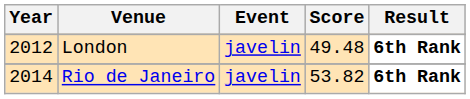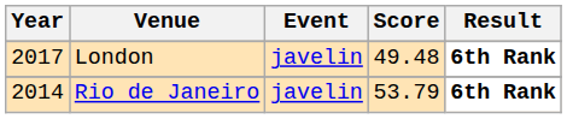 <table class="sortable wikitable" style="font-size: 95%;">
 <tr>
 <th>Year</th>
 <th>Venue</th>
 <th>Event</th>
 <th>Score</th>
 <th>Result</th>
 </tr>
 <tr>
 </tr>
 <tr style="background:#FFE4B5">
-<td align="center">2012</td>
+<td align="center">2017</td>
 <td align="left">London</td>
 <td align="left"><a href='#'>javelin</a></td>
 <td align="left">49.48</td>
 <td style="text-align:left; background:white"><strong>6th Rank</strong></td>
 </tr>
 <tr>
 </tr>
 <tr style="background:#FFE4B5">
 <td align="center">2014</td>
 <td align="left"><a href='#'>Rio de Janeiro</a></td>
 <td align="left"><a href='#'>javelin</a></td>
-<td align="left">53.82</td>
+<td align="left">53.79</td>
 <td style="text-align:left; background:white"><strong>6th Rank</strong></td>
 </tr>
 </table>
